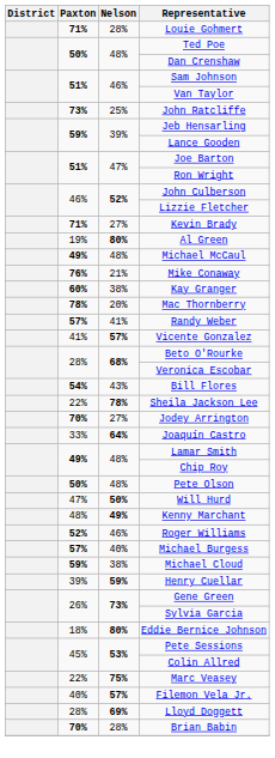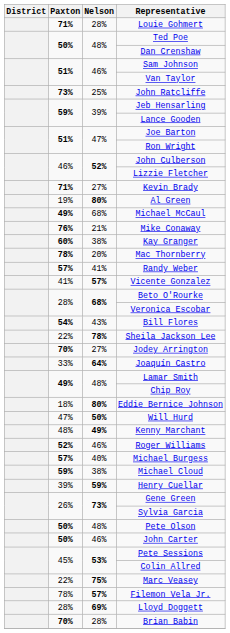 <table class="wikitable sortable">
 <tr>
 <th>District</th>
 <th>Paxton</th>
 <th>Nelson</th>
 <th>Representative</th>
 </tr>
 <tr align=center>
 <th></th>
 <td><strong>71%</strong></td>
 <td>28%</td>
 <td><a href='#'>Louie Gohmert</a></td>
 </tr>
 <tr align=center>
 <th rowspan=2 ></th>
 <td rowspan=2><strong>50%</strong></td>
 <td rowspan=2>48%</td>
 <td><a href='#'>Ted Poe</a></td>
 </tr>
 <tr align=center>
 <td><a href='#'>Dan Crenshaw</a></td>
 </tr>
 <tr align=center>
 <th rowspan=2 ></th>
 <td rowspan=2><strong>51%</strong></td>
 <td rowspan=2>46%</td>
 <td><a href='#'>Sam Johnson</a></td>
 </tr>
 <tr align=center>
 <td><a href='#'>Van Taylor</a></td>
 </tr>
 <tr align=center>
 <th></th>
 <td><strong>73%</strong></td>
 <td>25%</td>
 <td><a href='#'>John Ratcliffe</a></td>
 </tr>
 <tr align=center>
 <th rowspan=2 ></th>
 <td rowspan=2><strong>59%</strong></td>
 <td rowspan=2>39%</td>
 <td><a href='#'>Jeb Hensarling</a></td>
 </tr>
 <tr align=center>
 <td><a href='#'>Lance Gooden</a></td>
 </tr>
 <tr align=center>
 <th rowspan=2 ></th>
 <td rowspan=2><strong>51%</strong></td>
 <td rowspan=2>47%</td>
 <td><a href='#'>Joe Barton</a></td>
 </tr>
 <tr align=center>
 <td><a href='#'>Ron Wright</a></td>
 </tr>
 <tr align=center>
 <th rowspan=2 ></th>
 <td rowspan=2>46%</td>
 <td rowspan=2><strong>52%</strong></td>
 <td><a href='#'>John Culberson</a></td>
 </tr>
 <tr align=center>
 <td><a href='#'>Lizzie Fletcher</a></td>
 </tr>
 <tr align=center>
 <th></th>
 <td><strong>71%</strong></td>
 <td>27%</td>
 <td><a href='#'>Kevin Brady</a></td>
 </tr>
 <tr align=center>
 <th></th>
 <td>19%</td>
 <td><strong>80%</strong></td>
 <td><a href='#'>Al Green</a></td>
 </tr>
 <tr align=center>
 <th></th>
 <td><strong>49%</strong></td>
-<td>48%</td>
+<td>68%</td>
 <td><a href='#'>Michael McCaul</a></td>
 </tr>
 <tr align=center>
 <th></th>
 <td><strong>76%</strong></td>
 <td>21%</td>
 <td><a href='#'>Mike Conaway</a></td>
 </tr>
 <tr align=center>
 <th></th>
 <td><strong>60%</strong></td>
 <td>38%</td>
 <td><a href='#'>Kay Granger</a></td>
 </tr>
 <tr align=center>
 <th></th>
 <td><strong>78%</strong></td>
 <td>20%</td>
 <td><a href='#'>Mac Thornberry</a></td>
 </tr>
 <tr align=center>
 <th></th>
 <td><strong>57%</strong></td>
 <td>41%</td>
 <td><a href='#'>Randy Weber</a></td>
 </tr>
 <tr align=center>
 <th></th>
 <td>41%</td>
 <td><strong>57%</strong></td>
 <td><a href='#'>Vicente Gonzalez</a></td>
 </tr>
 <tr align=center>
 <th rowspan=2 ></th>
 <td rowspan=2>28%</td>
 <td rowspan=2><strong>68%</strong></td>
 <td><a href='#'>Beto O'Rourke</a></td>
 </tr>
 <tr align=center>
 <td><a href='#'>Veronica Escobar</a></td>
 </tr>
 <tr align=center>
 <th></th>
 <td><strong>54%</strong></td>
 <td>43%</td>
 <td><a href='#'>Bill Flores</a></td>
 </tr>
 <tr align=center>
 <th></th>
 <td>22%</td>
 <td><strong>78%</strong></td>
 <td><a href='#'>Sheila Jackson Lee</a></td>
 </tr>
 <tr align=center>
 <th></th>
 <td><strong>70%</strong></td>
 <td>27%</td>
 <td><a href='#'>Jodey Arrington</a></td>
 </tr>
 <tr align=center>
 <th></th>
 <td>33%</td>
 <td><strong>64%</strong></td>
 <td><a href='#'>Joaquín Castro</a></td>
 </tr>
 <tr align=center>
 <th rowspan=2 ></th>
 <td rowspan=2><strong>49%</strong></td>
 <td rowspan=2>48%</td>
 <td><a href='#'>Lamar Smith</a></td>
 </tr>
 <tr align=center>
 <td><a href='#'>Chip Roy</a></td>
 </tr>
 <tr align=center>
 <th></th>
-<td><strong>50%</strong></td>
-<td>48%</td>
-<td><a href='#'>Pete Olson</a></td>
+<td>18%</td>
+<td><strong>80%</strong></td>
+<td><a href='#'>Eddie Bernice Johnson</a></td>
 </tr>
 <tr align=center>
 <th></th>
 <td>47%</td>
 <td><strong>50%</strong></td>
 <td><a href='#'>Will Hurd</a></td>
 </tr>
 <tr align=center>
 <th></th>
 <td>48%</td>
 <td><strong>49%</strong></td>
 <td><a href='#'>Kenny Marchant</a></td>
 </tr>
 <tr align=center>
 <th></th>
 <td><strong>52%</strong></td>
 <td>46%</td>
 <td><a href='#'>Roger Williams</a></td>
 </tr>
 <tr align=center>
 <th></th>
 <td><strong>57%</strong></td>
 <td>40%</td>
 <td><a href='#'>Michael Burgess</a></td>
 </tr>
 <tr align=center>
 <th></th>
 <td><strong>59%</strong></td>
 <td>38%</td>
 <td><a href='#'>Michael Cloud</a></td>
 </tr>
 <tr align=center>
 <th></th>
 <td>39%</td>
 <td><strong>59%</strong></td>
 <td><a href='#'>Henry Cuellar</a></td>
 </tr>
 <tr align=center>
 <th rowspan=2 ></th>
 <td rowspan=2>26%</td>
 <td rowspan=2><strong>73%</strong></td>
 <td><a href='#'>Gene Green</a></td>
 </tr>
 <tr align=center>
 <td><a href='#'>Sylvia Garcia</a></td>
 </tr>
 <tr align=center>
 <th></th>
-<td>18%</td>
-<td><strong>80%</strong></td>
-<td><a href='#'>Eddie Bernice Johnson</a></td>
+<td><strong>50%</strong></td>
+<td>48%</td>
+<td><a href='#'>Pete Olson</a></td>
+</tr>
+<tr align=center>
+<th></th>
+<td><strong>50%</strong></td>
+<td>46%</td>
+<td><a href='#'>John Carter</a></td>
 </tr>
 <tr align=center>
 <th rowspan=2 ></th>
 <td rowspan=2>45%</td>
 <td rowspan=2><strong>53%</strong></td>
 <td><a href='#'>Pete Sessions</a></td>
 </tr>
 <tr align=center>
 <td><a href='#'>Colin Allred</a></td>
 </tr>
 <tr align=center>
 <th></th>
 <td>22%</td>
 <td><strong>75%</strong></td>
 <td><a href='#'>Marc Veasey</a></td>
 </tr>
 <tr align=center>
 <th></th>
-<td>40%</td>
+<td>78%</td>
 <td><strong>57%</strong></td>
 <td><a href='#'>Filemon Vela Jr.</a></td>
 </tr>
 <tr align=center>
 <th></th>
 <td>28%</td>
 <td><strong>69%</strong></td>
 <td><a href='#'>Lloyd Doggett</a></td>
 </tr>
 <tr align=center>
 <th></th>
 <td><strong>70%</strong></td>
 <td>28%</td>
 <td><a href='#'>Brian Babin</a></td>
 </tr>
 <tr align=center>
 </tr>
 </table>
